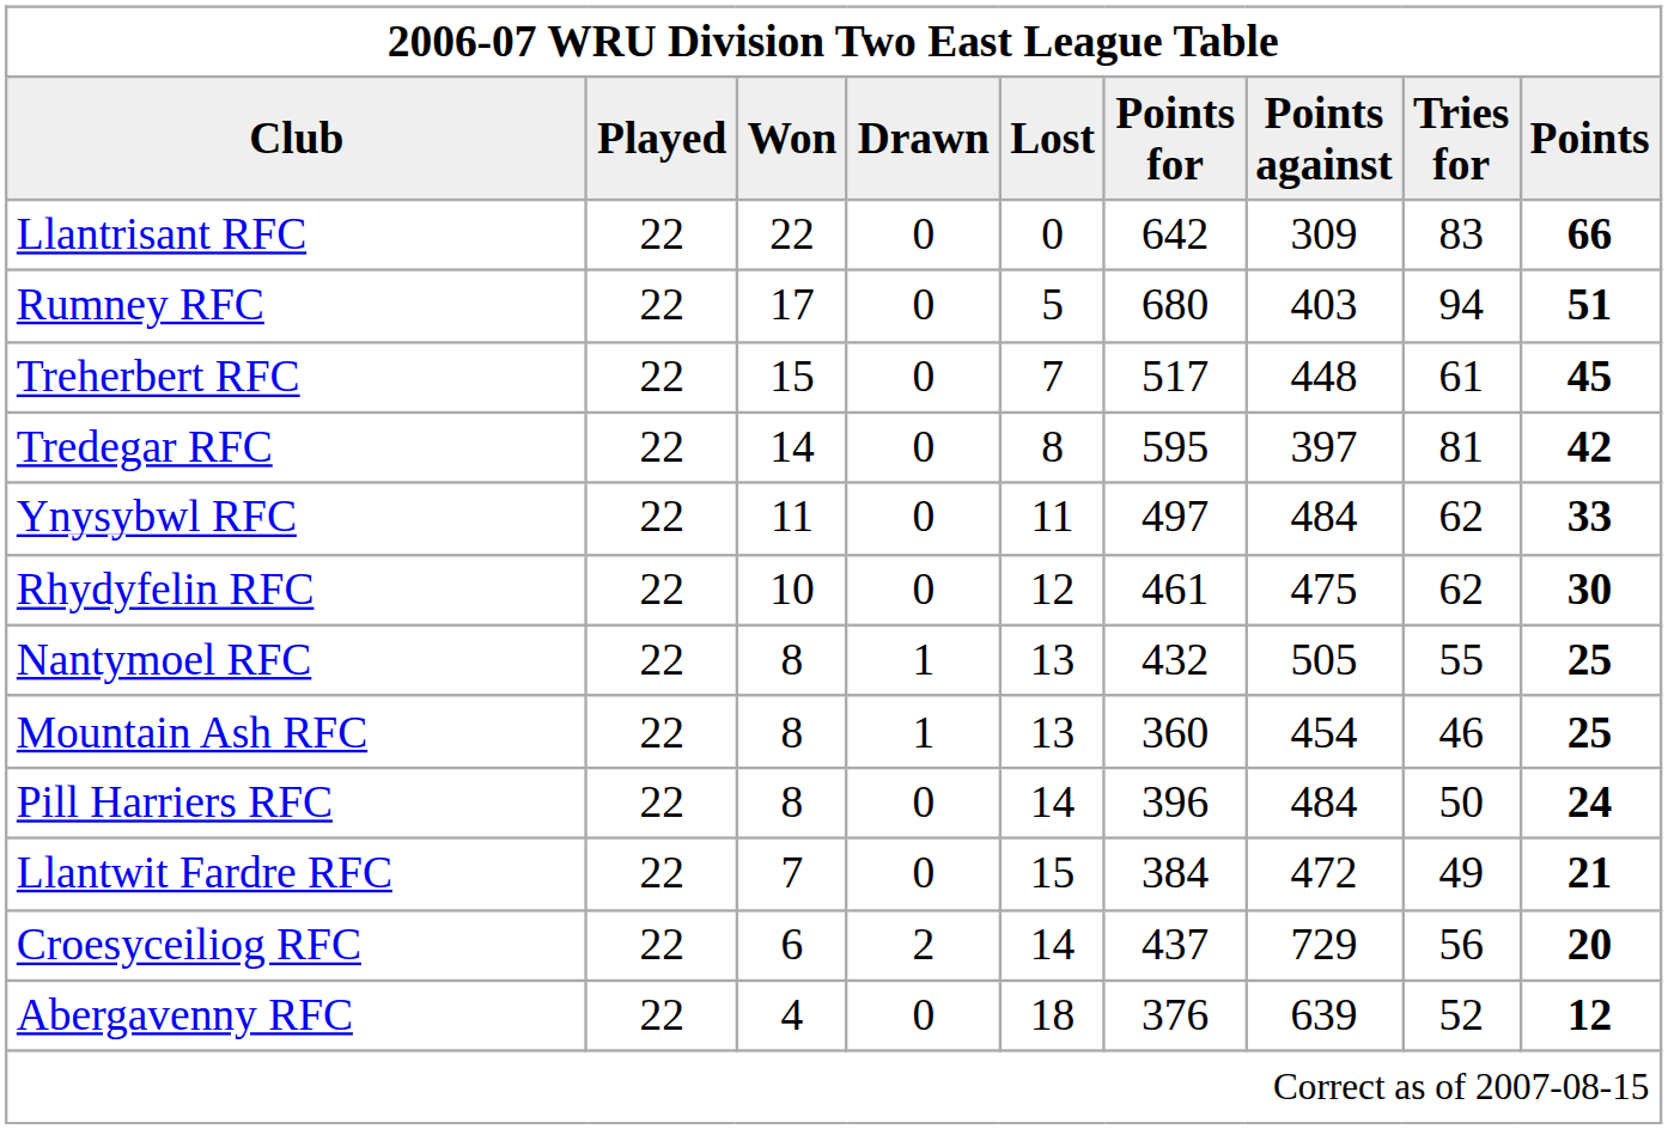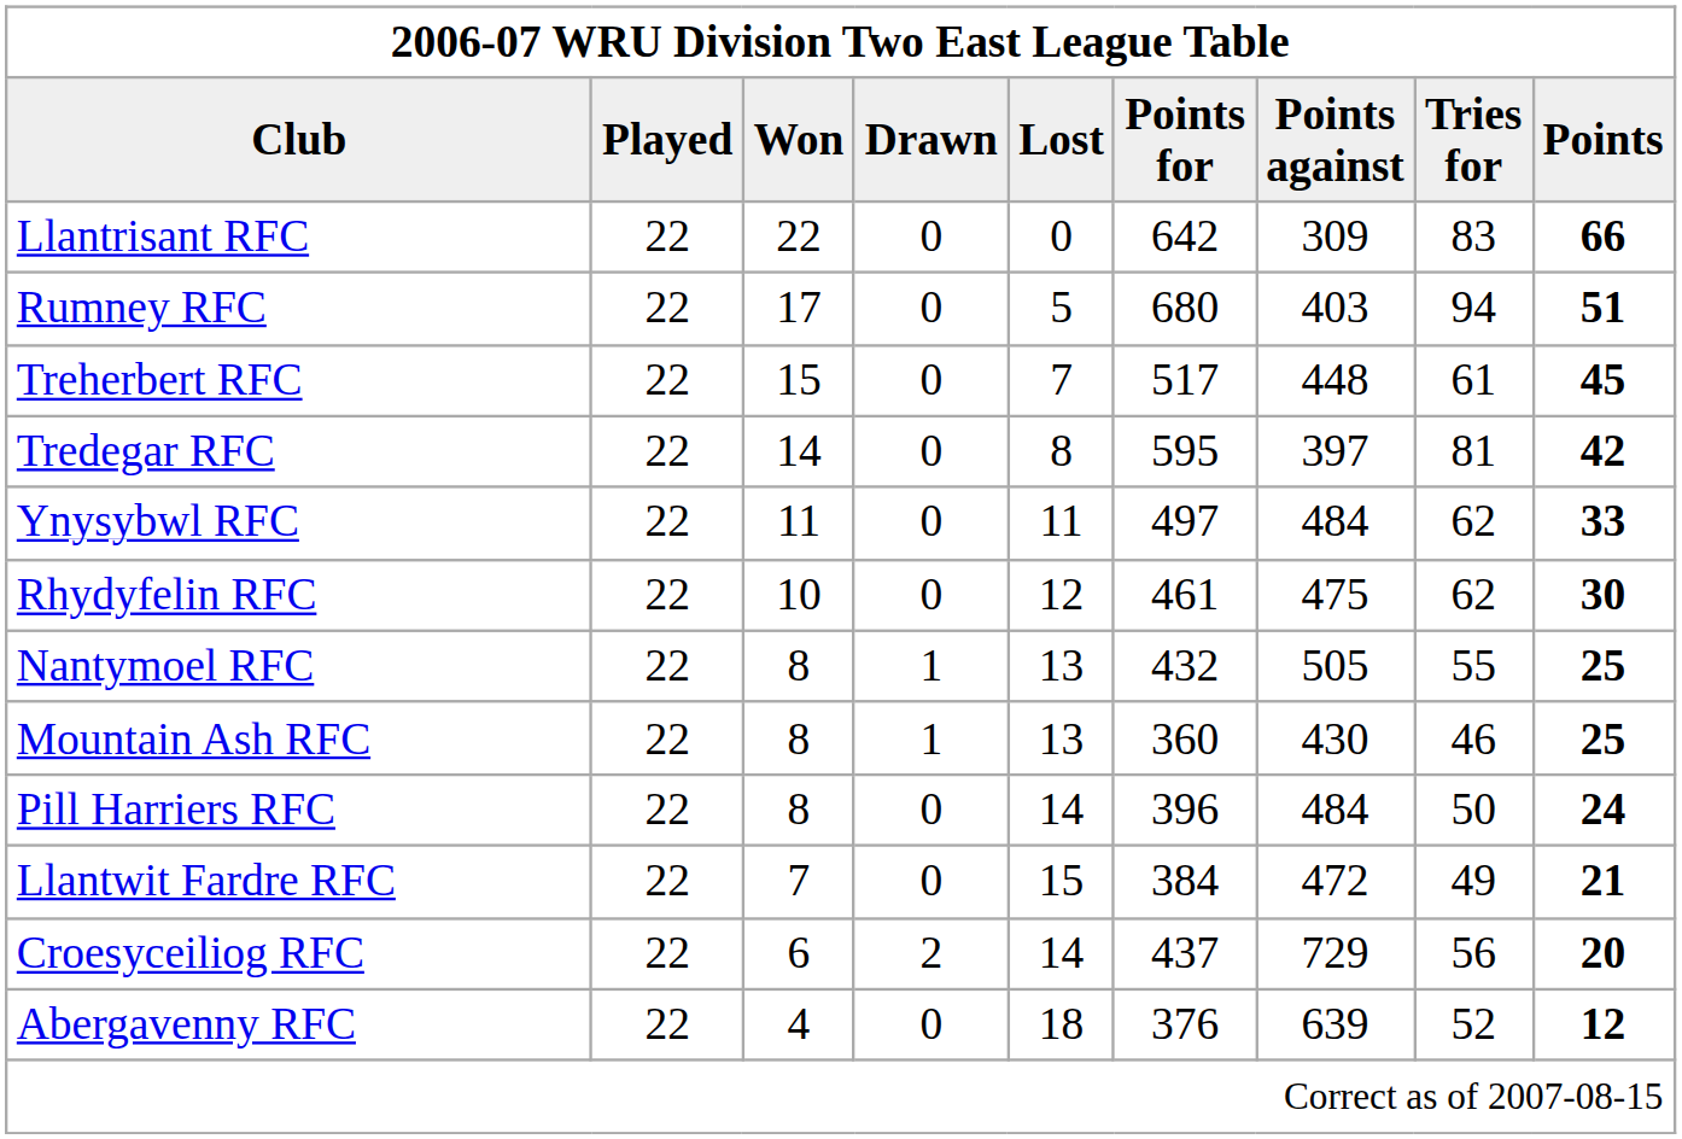 <table class="wikitable" style="float:left; margin-right:15px; text-align: center;">
 <tr>
 <td colspan="10" style="background:#fff;" cellpadding="0" cellspacing="0"><strong>2006-07 WRU Division Two East League Table</strong></td>
 </tr>
 <tr>
 <th style="background:#efefef; width:200px;">Club</th>
 <th style="background:#efefef; width:20px;">Played</th>
 <th style="background:#efefef; width:20px;">Won</th>
 <th style="background:#efefef; width:20px;">Drawn</th>
 <th style="background:#efefef; width:20px;">Lost</th>
 <th style="background:#efefef; width:20px;">Points for</th>
 <th style="background:#efefef; width:20px;">Points against</th>
 <th style="background:#efefef; width:20px;">Tries for</th>
 <th style="background:#efefef; width:20px;">Points</th>
 </tr>
 <tr style="background:#fff; text-align:center;">
 <td align=left><a href='#'>Llantrisant RFC</a></td>
 <td>22</td>
 <td>22</td>
 <td>0</td>
 <td>0</td>
 <td>642</td>
 <td>309</td>
 <td>83</td>
 <td><strong>66</strong></td>
 </tr>
 <tr style="background:#fff; text-align:center;">
 <td align=left><a href='#'>Rumney RFC</a></td>
 <td>22</td>
 <td>17</td>
 <td>0</td>
 <td>5</td>
 <td>680</td>
 <td>403</td>
 <td>94</td>
 <td><strong>51</strong></td>
 </tr>
 <tr style="background:#fff; text-align:center;">
 <td align=left><a href='#'>Treherbert RFC</a></td>
 <td>22</td>
 <td>15</td>
 <td>0</td>
 <td>7</td>
 <td>517</td>
 <td>448</td>
 <td>61</td>
 <td><strong>45</strong></td>
 </tr>
 <tr style="background:#fff; text-align:center;">
 <td align=left><a href='#'>Tredegar RFC</a></td>
 <td>22</td>
 <td>14</td>
 <td>0</td>
 <td>8</td>
 <td>595</td>
 <td>397</td>
 <td>81</td>
 <td><strong>42</strong></td>
 </tr>
 <tr style="background:#fff; text-align:center;">
 <td align=left><a href='#'>Ynysybwl RFC</a></td>
 <td>22</td>
 <td>11</td>
 <td>0</td>
 <td>11</td>
 <td>497</td>
 <td>484</td>
 <td>62</td>
 <td><strong>33</strong></td>
 </tr>
 <tr style="background:#fff; text-align:center;">
 <td align=left><a href='#'>Rhydyfelin RFC</a></td>
 <td>22</td>
 <td>10</td>
 <td>0</td>
 <td>12</td>
 <td>461</td>
 <td>475</td>
 <td>62</td>
 <td><strong>30</strong></td>
 </tr>
 <tr style="background:#fff; text-align:center;">
 <td align=left><a href='#'>Nantymoel RFC</a></td>
 <td>22</td>
 <td>8</td>
 <td>1</td>
 <td>13</td>
 <td>432</td>
 <td>505</td>
 <td>55</td>
 <td><strong>25</strong></td>
 </tr>
 <tr style="background:#fff; text-align:center;">
 <td align=left><a href='#'>Mountain Ash RFC</a></td>
 <td>22</td>
 <td>8</td>
 <td>1</td>
 <td>13</td>
 <td>360</td>
-<td>454</td>
+<td>430</td>
 <td>46</td>
 <td><strong>25</strong></td>
 </tr>
 <tr style="background:#fff; text-align:center;">
 <td align=left><a href='#'>Pill Harriers RFC</a></td>
 <td>22</td>
 <td>8</td>
 <td>0</td>
 <td>14</td>
 <td>396</td>
 <td>484</td>
 <td>50</td>
 <td><strong>24</strong></td>
 </tr>
 <tr style="background:#fff; text-align:center;">
 <td align=left><a href='#'>Llantwit Fardre RFC</a></td>
 <td>22</td>
 <td>7</td>
 <td>0</td>
 <td>15</td>
 <td>384</td>
 <td>472</td>
 <td>49</td>
 <td><strong>21</strong></td>
 </tr>
 <tr style="background:#fff; text-align:center;">
 <td align=left><a href='#'>Croesyceiliog RFC</a></td>
 <td>22</td>
 <td>6</td>
 <td>2</td>
 <td>14</td>
 <td>437</td>
 <td>729</td>
 <td>56</td>
 <td><strong>20</strong></td>
 </tr>
 <tr style="background:#fff; text-align:center;">
 <td align=left><a href='#'>Abergavenny RFC</a></td>
 <td>22</td>
 <td>4</td>
 <td>0</td>
 <td>18</td>
 <td>376</td>
 <td>639</td>
 <td>52</td>
 <td><strong>12</strong></td>
 </tr>
 <tr>
 <td colspan="10"  style="text-align:right; background:#fff;" cellpadding="0" cellspacing="0"><small>Correct as of 2007-08-15</small></td>
 </tr>
 </table>
